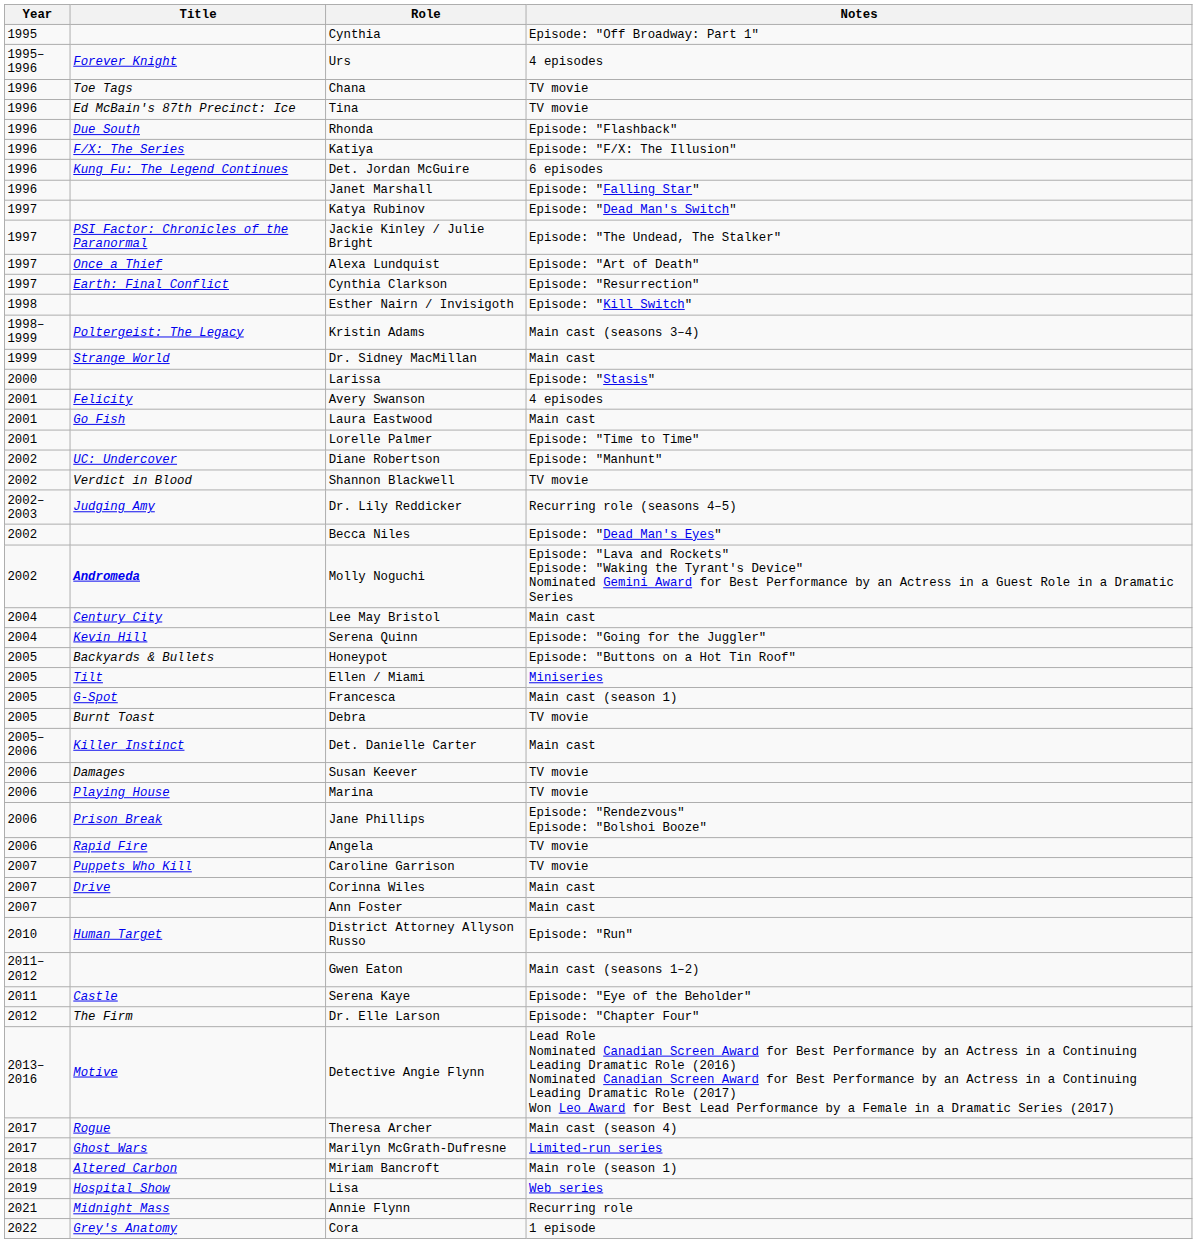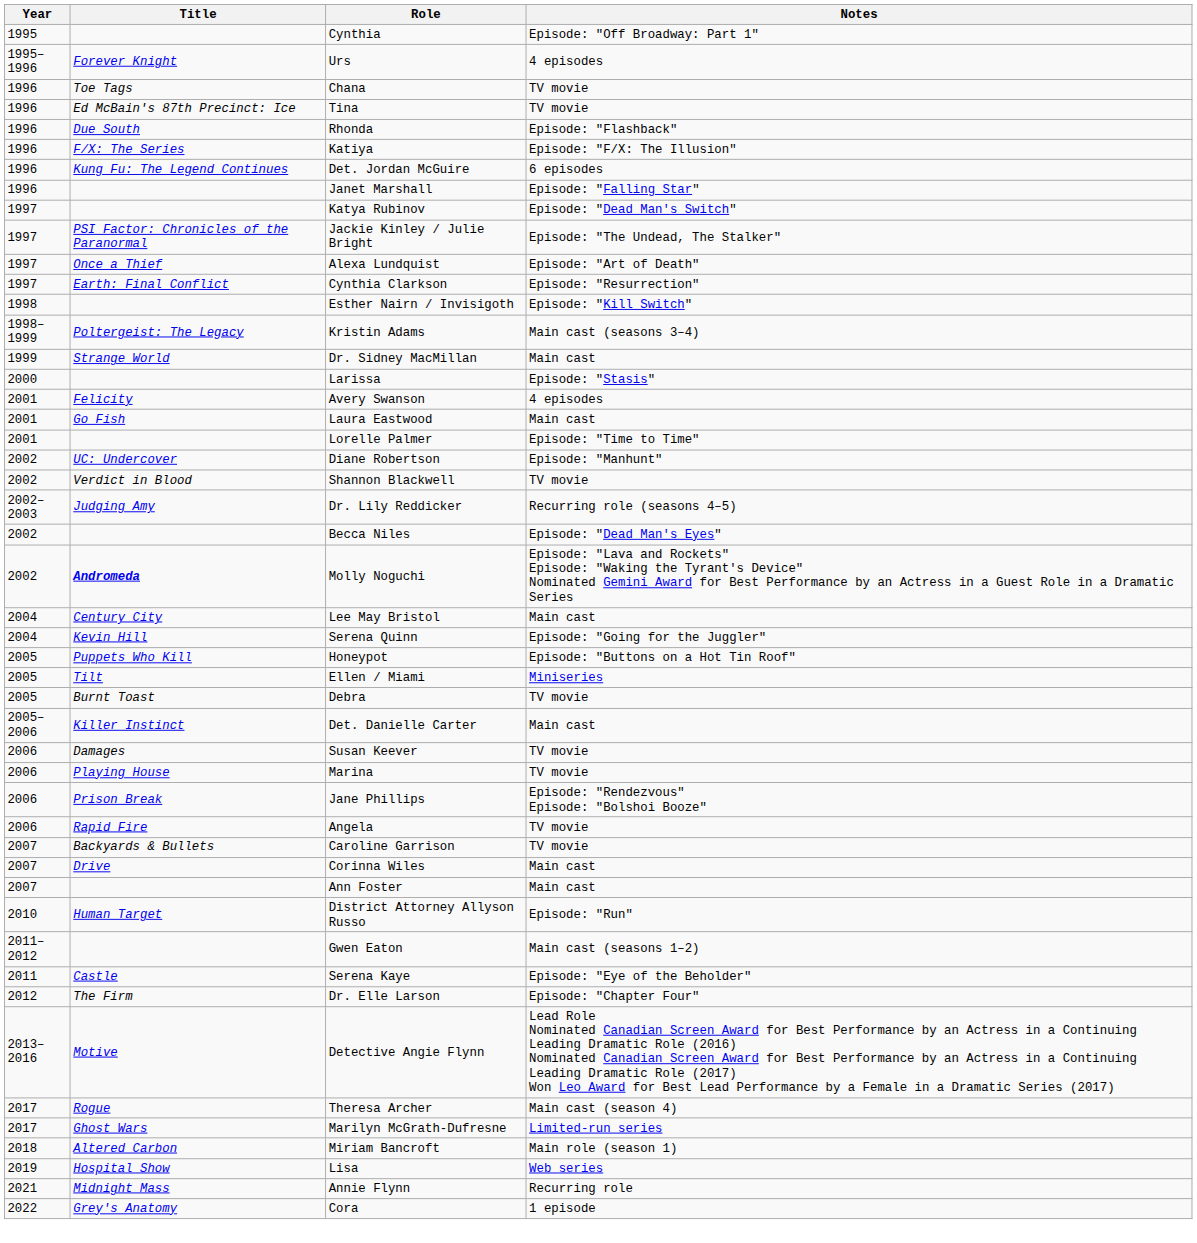 <table class="wikitable sortable">
 <tr>
 <th>Year</th>
 <th>Title</th>
 <th>Role</th>
 <th>Notes</th>
 </tr>
 <tr>
 <td>1995</td>
 <td><em></em></td>
 <td>Cynthia</td>
 <td>Episode: "Off Broadway: Part 1"</td>
 </tr>
 <tr>
 <td>1995–1996</td>
 <td><em><a href='#'>Forever Knight</a></em></td>
 <td>Urs</td>
 <td>4 episodes</td>
 </tr>
 <tr>
 <td>1996</td>
 <td><em>Toe Tags</em></td>
 <td>Chana</td>
 <td>TV movie</td>
 </tr>
 <tr>
 <td>1996</td>
 <td><em>Ed McBain's 87th Precinct: Ice</em></td>
 <td>Tina</td>
 <td>TV movie</td>
 </tr>
 <tr>
 <td>1996</td>
 <td><em><a href='#'>Due South</a></em></td>
 <td>Rhonda</td>
 <td>Episode: "Flashback"</td>
 </tr>
 <tr>
 <td>1996</td>
 <td><em><a href='#'>F/X: The Series</a></em></td>
 <td>Katiya</td>
 <td>Episode: "F/X: The Illusion"</td>
 </tr>
 <tr>
 <td>1996</td>
 <td><em><a href='#'>Kung Fu: The Legend Continues</a></em></td>
 <td>Det. Jordan McGuire</td>
 <td>6 episodes</td>
 </tr>
 <tr>
 <td>1996</td>
 <td><em></em></td>
 <td>Janet Marshall</td>
 <td>Episode: "<a href='#'>Falling Star</a>"</td>
 </tr>
 <tr>
 <td>1997</td>
 <td><em></em></td>
 <td>Katya Rubinov</td>
 <td>Episode: "<a href='#'>Dead Man's Switch</a>"</td>
 </tr>
 <tr>
 <td>1997</td>
 <td><em><a href='#'>PSI Factor: Chronicles of the Paranormal</a></em></td>
 <td>Jackie Kinley / Julie Bright</td>
 <td>Episode: "The Undead, The Stalker"</td>
 </tr>
 <tr>
 <td>1997</td>
 <td><em><a href='#'>Once a Thief</a></em></td>
 <td>Alexa Lundquist</td>
 <td>Episode: "Art of Death"</td>
 </tr>
 <tr>
 <td>1997</td>
 <td><em><a href='#'>Earth: Final Conflict</a></em></td>
 <td>Cynthia Clarkson</td>
 <td>Episode: "Resurrection"</td>
 </tr>
 <tr>
 <td>1998</td>
 <td><em></em></td>
 <td>Esther Nairn / Invisigoth</td>
 <td>Episode: "<a href='#'>Kill Switch</a>"</td>
 </tr>
 <tr>
 <td>1998–1999</td>
 <td><em><a href='#'>Poltergeist: The Legacy</a></em></td>
 <td>Kristin Adams</td>
 <td>Main cast (seasons 3–4)</td>
 </tr>
 <tr>
 <td>1999</td>
 <td><em><a href='#'>Strange World</a></em></td>
 <td>Dr. Sidney MacMillan</td>
 <td>Main cast</td>
 </tr>
 <tr>
 <td>2000</td>
 <td><em></em></td>
 <td>Larissa</td>
 <td>Episode: "<a href='#'>Stasis</a>"</td>
 </tr>
 <tr>
 <td>2001</td>
 <td><em><a href='#'>Felicity</a></em></td>
 <td>Avery Swanson</td>
 <td>4 episodes</td>
 </tr>
 <tr>
 <td>2001</td>
 <td><em><a href='#'>Go Fish</a></em></td>
 <td>Laura Eastwood</td>
 <td>Main cast</td>
 </tr>
 <tr>
 <td>2001</td>
 <td><em></em></td>
 <td>Lorelle Palmer</td>
 <td>Episode: "Time to Time"</td>
 </tr>
 <tr>
 <td>2002</td>
 <td><em><a href='#'>UC: Undercover</a></em></td>
 <td>Diane Robertson</td>
 <td>Episode: "Manhunt"</td>
 </tr>
 <tr>
 <td>2002</td>
 <td><em>Verdict in Blood</em></td>
 <td>Shannon Blackwell</td>
 <td>TV movie</td>
 </tr>
 <tr>
 <td>2002–2003</td>
 <td><em><a href='#'>Judging Amy</a></em></td>
 <td>Dr. Lily Reddicker</td>
 <td>Recurring role (seasons 4–5)</td>
 </tr>
 <tr>
 <td>2002</td>
 <td><em></em></td>
 <td>Becca Niles</td>
 <td>Episode: "<a href='#'>Dead Man's Eyes</a>"</td>
 </tr>
 <tr>
 <td>2002</td>
 <td><strong><em><a href='#'>Andromeda</a></em></strong></td>
 <td>Molly Noguchi</td>
 <td>Episode: "Lava and Rockets"<br>Episode: "Waking the Tyrant's Device"<br>Nominated  <a href='#'>Gemini Award</a> for Best Performance by an Actress in a Guest Role in a Dramatic Series</td>
 </tr>
 <tr>
 <td>2004</td>
 <td><em><a href='#'>Century City</a></em></td>
 <td>Lee May Bristol</td>
 <td>Main cast</td>
 </tr>
 <tr>
 <td>2004</td>
 <td><em><a href='#'>Kevin Hill</a></em></td>
 <td>Serena Quinn</td>
 <td>Episode: "Going for the Juggler"</td>
 </tr>
 <tr>
 <td>2005</td>
-<td><em>Backyards & Bullets</em></td>
+<td><em><a href='#'>Puppets Who Kill</a></em></td>
 <td>Honeypot</td>
 <td>Episode: "Buttons on a Hot Tin Roof"</td>
 </tr>
 <tr>
 <td>2005</td>
 <td><em><a href='#'>Tilt</a></em></td>
 <td>Ellen / Miami</td>
 <td><a href='#'>Miniseries</a></td>
-</tr>
-<tr>
-<td>2005</td>
-<td><em><a href='#'>G-Spot</a></em></td>
-<td>Francesca</td>
-<td>Main cast (season 1)</td>
 </tr>
 <tr>
 <td>2005</td>
 <td><em>Burnt Toast</em></td>
 <td>Debra</td>
 <td>TV movie</td>
 </tr>
 <tr>
 <td>2005–2006</td>
 <td><em><a href='#'>Killer Instinct</a></em></td>
 <td>Det. Danielle Carter</td>
 <td>Main cast</td>
 </tr>
 <tr>
 <td>2006</td>
 <td><em>Damages</em></td>
 <td>Susan Keever</td>
 <td>TV movie</td>
 </tr>
 <tr>
 <td>2006</td>
 <td><em><a href='#'>Playing House</a></em></td>
 <td>Marina</td>
 <td>TV movie</td>
 </tr>
 <tr>
 <td>2006</td>
 <td><em><a href='#'>Prison Break</a></em></td>
 <td>Jane Phillips</td>
 <td>Episode: "Rendezvous"<br>Episode: "Bolshoi Booze"</td>
 </tr>
 <tr>
 <td>2006</td>
 <td><em><a href='#'>Rapid Fire</a></em></td>
 <td>Angela</td>
 <td>TV movie</td>
 </tr>
 <tr>
 <td>2007</td>
-<td><em><a href='#'>Puppets Who Kill</a></em></td>
+<td><em>Backyards & Bullets</em></td>
 <td>Caroline Garrison</td>
 <td>TV movie</td>
 </tr>
 <tr>
 <td>2007</td>
 <td><em><a href='#'>Drive</a></em></td>
 <td>Corinna Wiles</td>
 <td>Main cast</td>
 </tr>
 <tr>
 <td>2007</td>
 <td><em></em></td>
 <td>Ann Foster</td>
 <td>Main cast</td>
 </tr>
 <tr>
 <td>2010</td>
 <td><em><a href='#'>Human Target</a></em></td>
 <td>District Attorney Allyson Russo</td>
 <td>Episode: "Run"</td>
 </tr>
 <tr>
 <td>2011–2012</td>
 <td><em></em></td>
 <td>Gwen Eaton</td>
 <td>Main cast (seasons 1–2)</td>
 </tr>
 <tr>
 <td>2011</td>
 <td><em><a href='#'>Castle</a></em></td>
 <td>Serena Kaye</td>
 <td>Episode: "Eye of the Beholder"</td>
 </tr>
 <tr>
 <td>2012</td>
 <td data-sort-value="Firm, The"><em>The Firm</em></td>
 <td>Dr. Elle Larson</td>
 <td>Episode: "Chapter Four"</td>
 </tr>
 <tr>
 <td>2013–2016</td>
 <td><em><a href='#'>Motive</a></em></td>
 <td>Detective Angie Flynn</td>
 <td>Lead Role<br>Nominated  <a href='#'>Canadian Screen Award</a> for Best Performance by an Actress in a Continuing Leading Dramatic Role (2016)<br>Nominated  <a href='#'>Canadian Screen Award</a> for Best Performance by an Actress in a Continuing Leading Dramatic Role (2017) <br>Won  <a href='#'>Leo Award</a> for Best Lead Performance by a Female in a Dramatic Series (2017)</td>
 </tr>
 <tr>
 <td>2017</td>
 <td><em><a href='#'>Rogue</a></em></td>
 <td>Theresa Archer</td>
 <td>Main cast (season 4)</td>
 </tr>
 <tr>
 <td>2017</td>
 <td><em><a href='#'>Ghost Wars</a></em></td>
 <td>Marilyn McGrath-Dufresne</td>
 <td><a href='#'>Limited-run series</a></td>
 </tr>
 <tr>
 <td>2018</td>
 <td><em><a href='#'>Altered Carbon</a></em></td>
 <td>Miriam Bancroft</td>
 <td>Main role (season 1)</td>
 </tr>
 <tr>
 <td>2019</td>
 <td><em><a href='#'>Hospital Show</a></em></td>
 <td>Lisa</td>
 <td><a href='#'>Web series</a></td>
 </tr>
 <tr>
 <td>2021</td>
 <td><em><a href='#'>Midnight Mass</a></em></td>
 <td>Annie Flynn</td>
 <td>Recurring role</td>
 </tr>
 <tr>
 <td>2022</td>
 <td><em><a href='#'>Grey's Anatomy</a></em></td>
 <td>Cora</td>
 <td>1 episode</td>
 </tr>
 </table>
